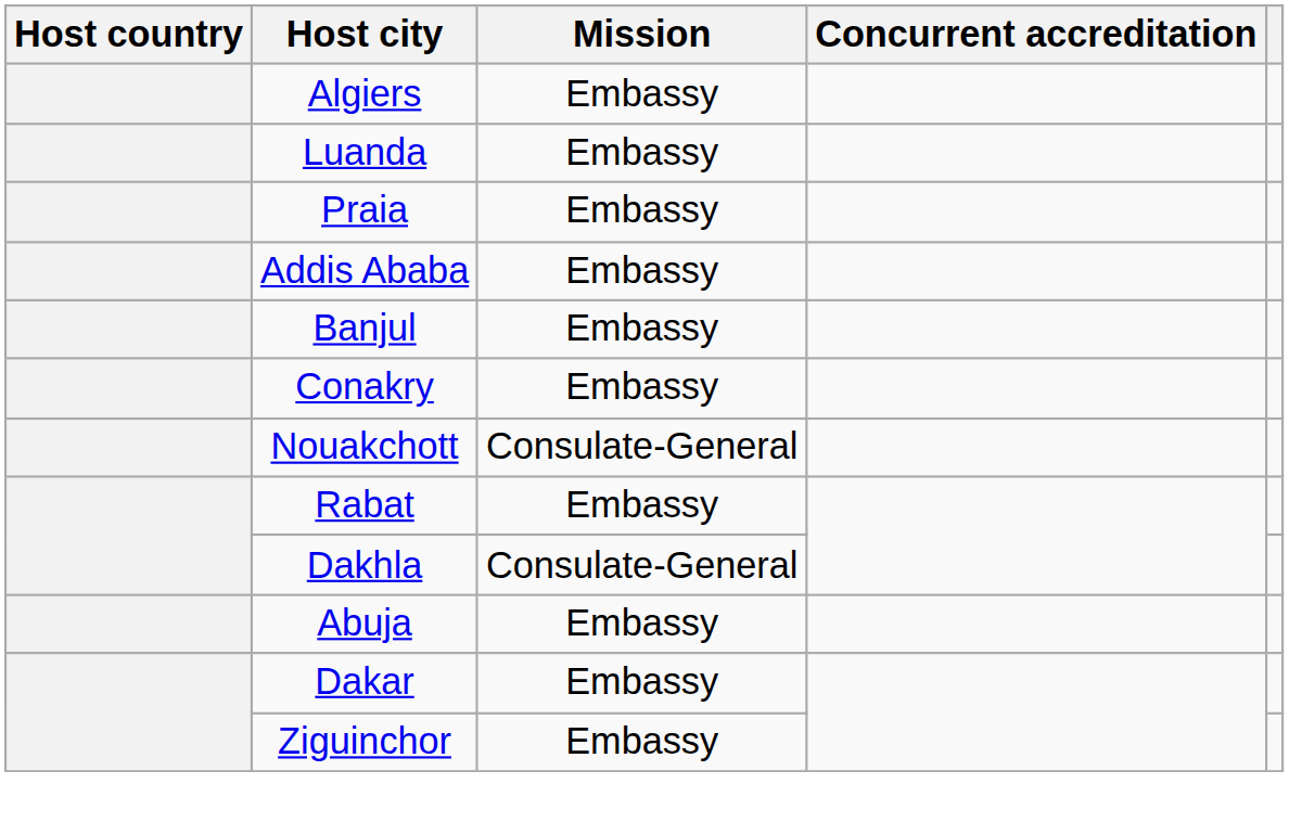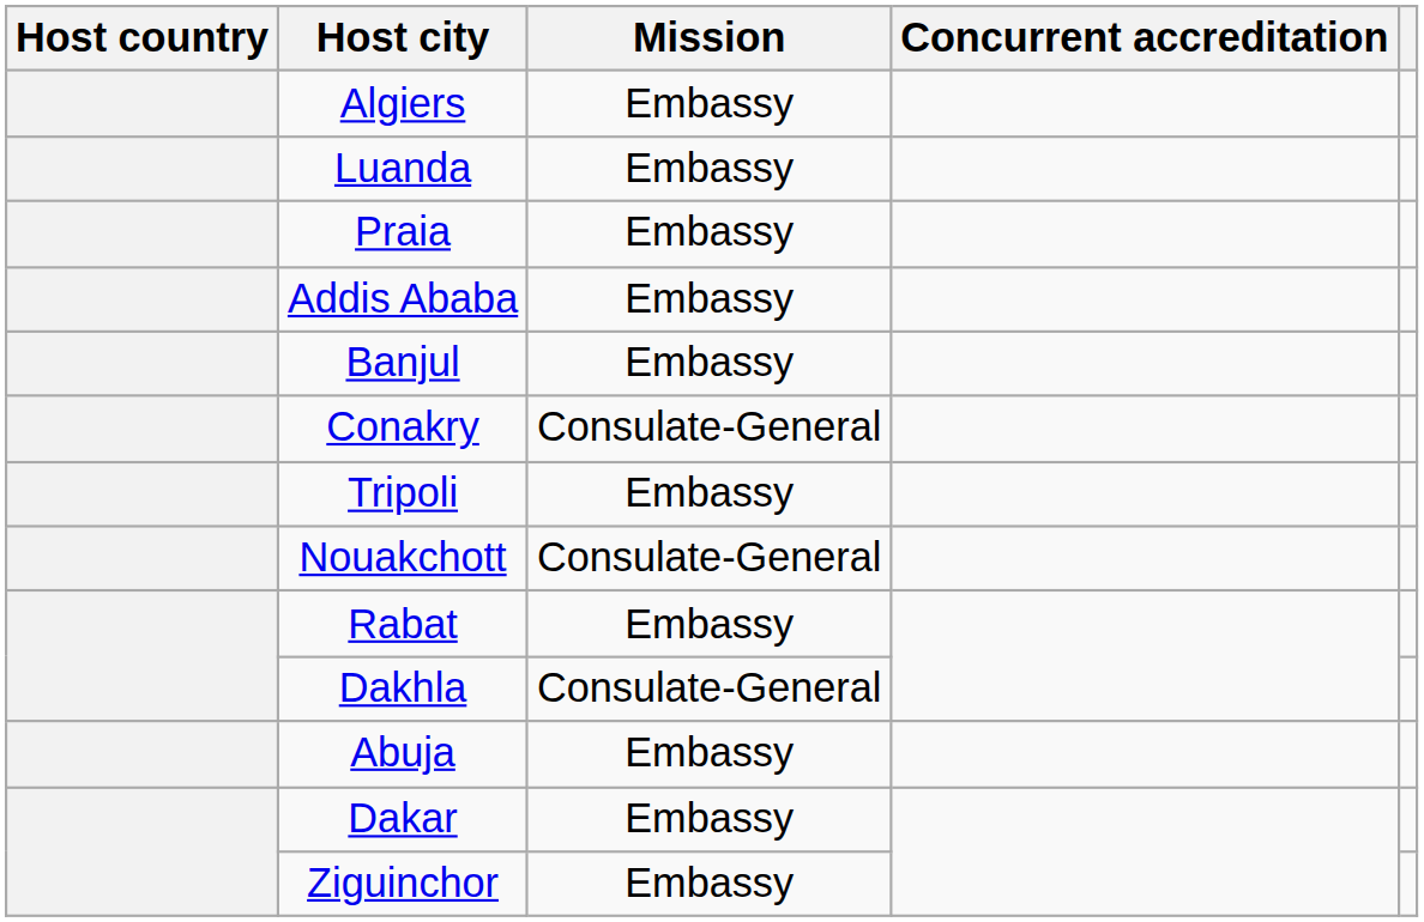 <table class="wikitable plainrowheaders" style="text-align:center;">
 <tr>
 <th scope="col">Host country</th>
 <th scope="col">Host city</th>
 <th scope="col">Mission</th>
 <th scope="col">Concurrent accreditation</th>
 <th scope="col"></th>
 </tr>
 <tr>
 <th scope="row"></th>
 <td><a href='#'>Algiers</a></td>
 <td>Embassy</td>
 <td></td>
 <td></td>
 </tr>
 <tr>
 <th scope="row"></th>
 <td><a href='#'>Luanda</a></td>
 <td>Embassy</td>
 <td></td>
 <td></td>
 </tr>
 <tr>
 <th scope="row"></th>
 <td><a href='#'>Praia</a></td>
 <td>Embassy</td>
 <td></td>
 <td></td>
 </tr>
 <tr>
 <th scope="row"></th>
 <td><a href='#'>Addis Ababa</a></td>
 <td>Embassy</td>
 <td></td>
 <td></td>
 </tr>
 <tr>
 <th scope="row"></th>
 <td><a href='#'>Banjul</a></td>
 <td>Embassy</td>
 <td></td>
 <td></td>
 </tr>
 <tr>
 <th scope="row"></th>
 <td><a href='#'>Conakry</a></td>
+<td>Consulate-General</td>
+<td></td>
+<td></td>
+</tr>
+<tr>
+<th scope="row"></th>
+<td><a href='#'>Tripoli</a></td>
 <td>Embassy</td>
 <td></td>
 <td></td>
 </tr>
 <tr>
 <th scope="row"></th>
 <td><a href='#'>Nouakchott</a></td>
 <td>Consulate-General</td>
 <td></td>
 <td></td>
 </tr>
 <tr>
 <th scope="row" rowspan="2"></th>
 <td><a href='#'>Rabat</a></td>
 <td>Embassy</td>
 <td rowspan="2"></td>
 <td></td>
 </tr>
 <tr>
 <td><a href='#'>Dakhla</a></td>
 <td>Consulate-General</td>
 <td></td>
 </tr>
 <tr>
 <th scope="row"></th>
 <td><a href='#'>Abuja</a></td>
 <td>Embassy</td>
 <td></td>
 <td></td>
 </tr>
 <tr>
 <th scope="row" rowspan="2"></th>
 <td><a href='#'>Dakar</a></td>
 <td>Embassy</td>
 <td rowspan="2"></td>
 <td></td>
 </tr>
 <tr>
 <td><a href='#'>Ziguinchor</a></td>
 <td>Embassy</td>
 <td></td>
 </tr>
 </table>
